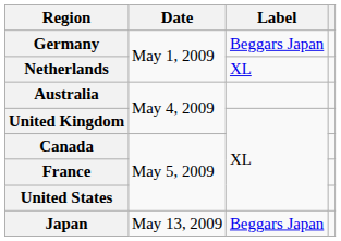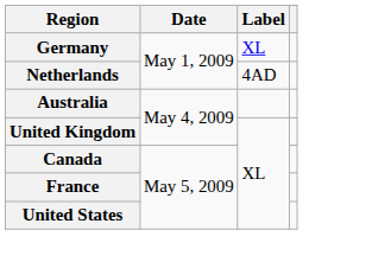 <table class="wikitable plainrowheaders">
 <tr>
 <th scope="col">Region</th>
 <th scope="col">Date</th>
 <th scope="col">Label</th>
 <th scope="col"></th>
 </tr>
 <tr>
 <th scope="row">Germany</th>
 <td rowspan="2">May 1, 2009</td>
-<td><a href='#'>Beggars Japan</a></td>
+<td><a href='#'>XL</a></td>
 <td align="center"></td>
 </tr>
 <tr>
 <th scope="row">Netherlands</th>
-<td><a href='#'>XL</a></td>
+<td>4AD</td>
 <td align="center"></td>
 </tr>
 <tr>
 <th scope="row">Australia</th>
 <td rowspan="2">May 4, 2009</td>
 <td></td>
 <td align="center"></td>
 </tr>
 <tr>
 <th scope="row">United Kingdom</th>
 <td rowspan="4">XL</td>
 <td align="center"></td>
 </tr>
 <tr>
 <th scope="row">Canada</th>
 <td rowspan="3">May 5, 2009</td>
 <td align="center"></td>
 </tr>
 <tr>
 <th scope="row">France</th>
 <td align="center"></td>
 </tr>
 <tr>
 <th scope="row">United States</th>
 <td align="center"></td>
 </tr>
-<tr>
-<th scope="row">Japan</th>
-<td>May 13, 2009</td>
-<td><a href='#'>Beggars Japan</a></td>
-<td align="center"></td>
-</tr>
 </table>
